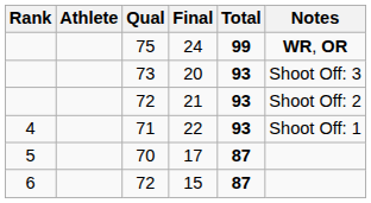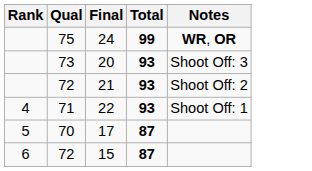 <table class="wikitable sortable" style="text-align:center">
 <tr>
 <th>Rank</th>
-<th>Athlete</th>
 <th>Qual</th>
 <th>Final</th>
 <th>Total</th>
 <th>Notes</th>
 </tr>
 <tr>
 <td></td>
-<td align="left"></td>
 <td>75</td>
 <td>24</td>
 <td><strong>99</strong></td>
 <td><strong>WR</strong>, <strong>OR</strong></td>
 </tr>
 <tr>
 <td></td>
-<td align="left"></td>
 <td>73</td>
 <td>20</td>
 <td><strong>93</strong></td>
 <td>Shoot Off: 3</td>
 </tr>
 <tr>
 <td></td>
-<td align="left"></td>
 <td>72</td>
 <td>21</td>
 <td><strong>93</strong></td>
 <td>Shoot Off: 2</td>
 </tr>
 <tr>
 <td>4</td>
-<td align="left"></td>
 <td>71</td>
 <td>22</td>
 <td><strong>93</strong></td>
 <td>Shoot Off: 1</td>
 </tr>
 <tr>
 <td>5</td>
-<td align="left"></td>
 <td>70</td>
 <td>17</td>
 <td><strong>87</strong></td>
 <td></td>
 </tr>
 <tr>
 <td>6</td>
-<td align="left"></td>
 <td>72</td>
 <td>15</td>
 <td><strong>87</strong></td>
 <td></td>
 </tr>
 </table>
